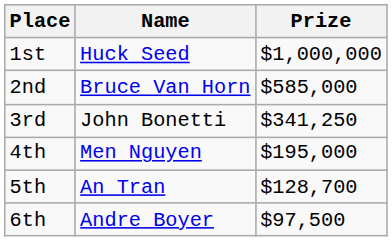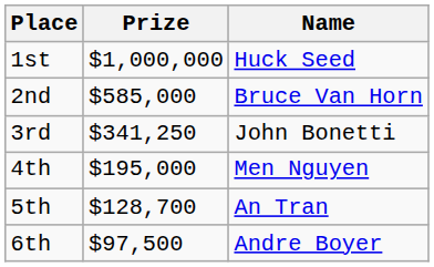 <table class="wikitable">
 <tr>
 <th bgcolor="#FFEBAD">Place</th>
+<th bgcolor="#FFEBAD">Prize</th>
 <th bgcolor="#FFEBAD">Name</th>
-<th bgcolor="#FFEBAD">Prize</th>
 </tr>
 <tr>
 <td>1st</td>
+<td>$1,000,000</td>
 <td><a href='#'>Huck Seed</a></td>
-<td>$1,000,000</td>
 </tr>
 <tr>
 <td>2nd</td>
+<td>$585,000</td>
 <td><a href='#'>Bruce Van Horn</a></td>
-<td>$585,000</td>
 </tr>
 <tr>
 <td>3rd</td>
+<td>$341,250</td>
 <td>John Bonetti</td>
-<td>$341,250</td>
 </tr>
 <tr>
 <td>4th</td>
+<td>$195,000</td>
 <td><a href='#'>Men Nguyen</a></td>
-<td>$195,000</td>
 </tr>
 <tr>
 <td>5th</td>
+<td>$128,700</td>
 <td><a href='#'>An Tran</a></td>
-<td>$128,700</td>
 </tr>
 <tr>
 <td>6th</td>
+<td>$97,500</td>
 <td><a href='#'>Andre Boyer</a></td>
-<td>$97,500</td>
 </tr>
 </table>
